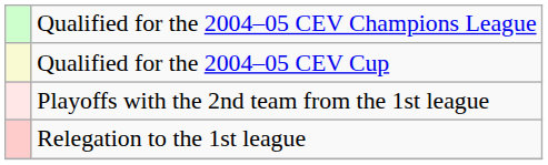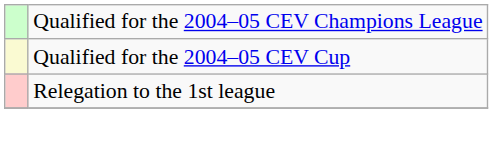 <table class="wikitable" style="text-align: left;">
 <tr>
 <td width=10px bgcolor=#CCFFCC></td>
 <td>Qualified for the <a href='#'>2004–05 CEV Champions League</a></td>
 </tr>
 <tr>
 <td width=10px bgcolor=#FAFAD2></td>
 <td>Qualified for the <a href='#'>2004–05 CEV Cup</a></td>
 </tr>
 <tr>
-<td width=10px bgcolor=#FFE7E7></td>
-<td>Playoffs with the 2nd team from the 1st league</td>
-</tr>
-<tr>
 <td width=10px bgcolor=#FFCCCC></td>
 <td>Relegation to the 1st league</td>
 </tr>
 <tr>
 </tr>
 </table>
